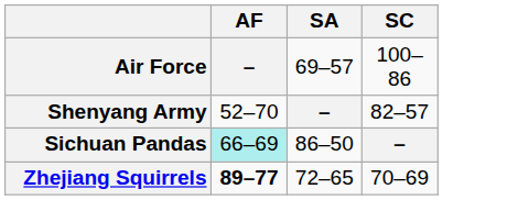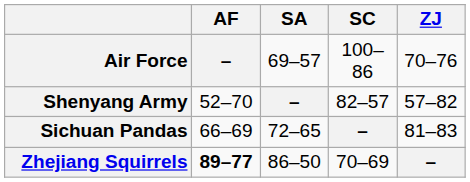 <table class="wikitable" style="text-align:center">
 <tr>
 <th width="150"> </th>
 <th width="50">AF</th>
 <th width="50">SA</th>
 <th width="50">SC</th>
+<th width="50"><a href='#'>ZJ</a></th>
 </tr>
 <tr>
 <th style="text-align:right">Air Force</th>
 <th>–</th>
 <td>69–57</td>
 <td>100–86</td>
+<td>70–76</td>
 </tr>
 <tr>
 <th style="text-align:right">Shenyang Army</th>
 <td>52–70</td>
 <th>–</th>
 <td>82–57</td>
+<td>57–82</td>
 </tr>
 <tr>
 <th style="text-align:right">Sichuan Pandas</th>
-<td style="background: paleturquoise;">66–69</td>
-<td>86–50</td>
+<td>66–69</td>
+<td>72–65</td>
 <th>–</th>
+<td>81–83</td>
 </tr>
 <tr>
 <th style="text-align:right"><a href='#'>Zhejiang Squirrels</a></th>
 <td><strong>89–77</strong></td>
-<td>72–65</td>
+<td>86–50</td>
 <td>70–69</td>
+<th>–</th>
 </tr>
 </table>
